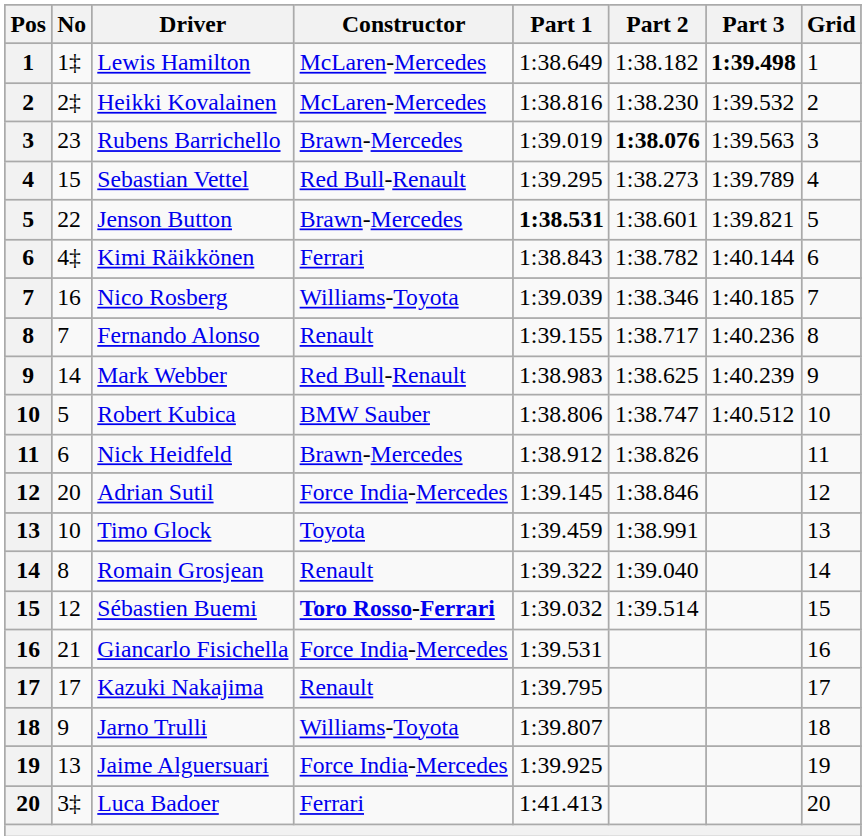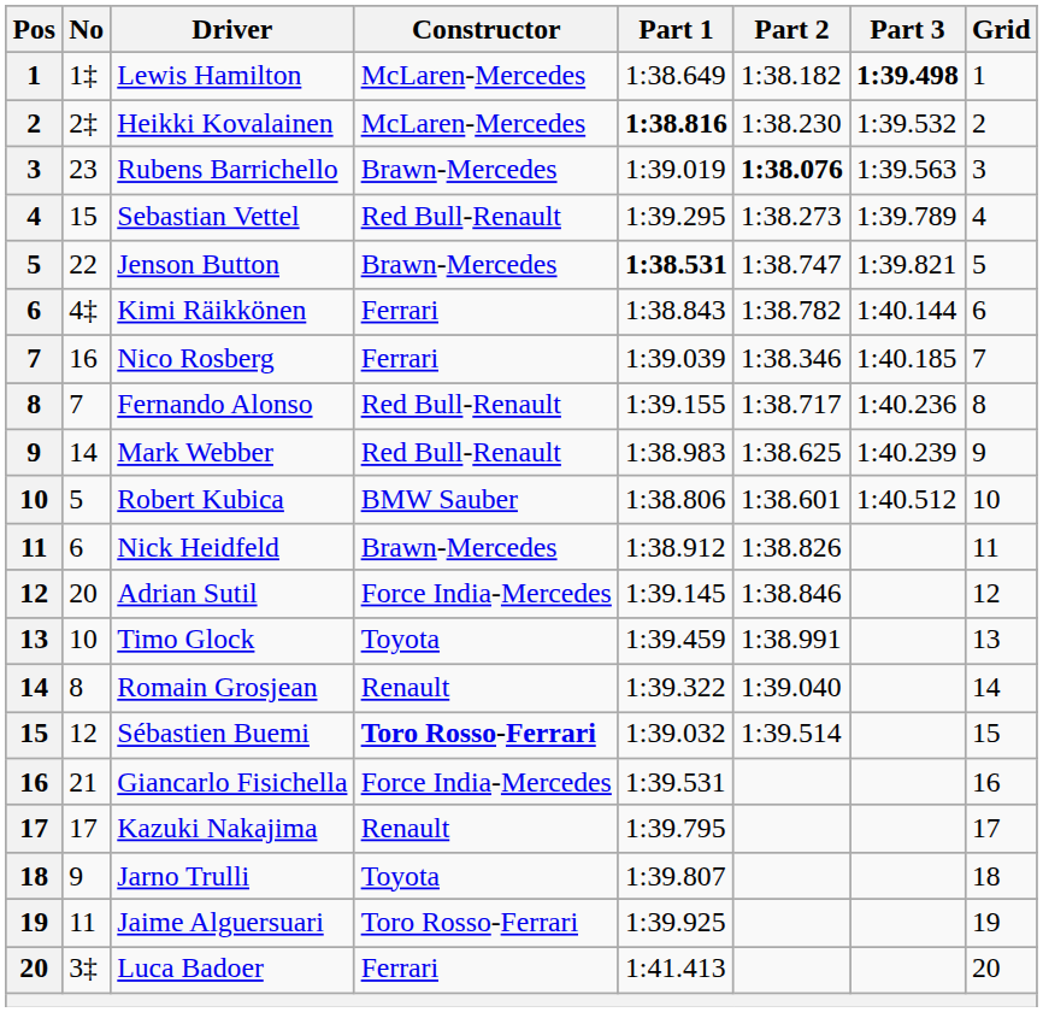 <table class="wikitable sortable" style="font-size: 85%">
 <tr>
 <th>Pos</th>
 <th>No</th>
 <th>Driver</th>
 <th>Constructor</th>
 <th>Part 1</th>
 <th>Part 2</th>
 <th>Part 3</th>
 <th>Grid</th>
 </tr>
 <tr>
 <th>1</th>
 <td>1‡</td>
 <td> <a href='#'>Lewis Hamilton</a></td>
 <td><a href='#'>McLaren</a>-<a href='#'>Mercedes</a></td>
 <td>1:38.649</td>
 <td>1:38.182</td>
 <td><strong>1:39.498</strong></td>
 <td>1</td>
 </tr>
 <tr>
 <th>2</th>
 <td>2‡</td>
 <td> <a href='#'>Heikki Kovalainen</a></td>
 <td><a href='#'>McLaren</a>-<a href='#'>Mercedes</a></td>
-<td>1:38.816</td>
+<td><strong>1:38.816</strong></td>
 <td>1:38.230</td>
 <td>1:39.532</td>
 <td>2</td>
 </tr>
 <tr>
 <th>3</th>
 <td>23</td>
 <td> <a href='#'>Rubens Barrichello</a></td>
 <td><a href='#'>Brawn</a>-<a href='#'>Mercedes</a></td>
 <td>1:39.019</td>
 <td><strong>1:38.076</strong></td>
 <td>1:39.563</td>
 <td>3</td>
 </tr>
 <tr>
 <th>4</th>
 <td>15</td>
 <td> <a href='#'>Sebastian Vettel</a></td>
 <td><a href='#'>Red Bull</a>-<a href='#'>Renault</a></td>
 <td>1:39.295</td>
 <td>1:38.273</td>
 <td>1:39.789</td>
 <td>4</td>
 </tr>
 <tr>
 <th>5</th>
 <td>22</td>
 <td> <a href='#'>Jenson Button</a></td>
 <td><a href='#'>Brawn</a>-<a href='#'>Mercedes</a></td>
 <td><strong>1:38.531</strong></td>
-<td>1:38.601</td>
+<td>1:38.747</td>
 <td>1:39.821</td>
 <td>5</td>
 </tr>
 <tr>
 <th>6</th>
 <td>4‡</td>
 <td> <a href='#'>Kimi Räikkönen</a></td>
 <td><a href='#'>Ferrari</a></td>
 <td>1:38.843</td>
 <td>1:38.782</td>
 <td>1:40.144</td>
 <td>6</td>
 </tr>
 <tr>
 <th>7</th>
 <td>16</td>
 <td> <a href='#'>Nico Rosberg</a></td>
-<td><a href='#'>Williams</a>-<a href='#'>Toyota</a></td>
+<td><a href='#'>Ferrari</a></td>
 <td>1:39.039</td>
 <td>1:38.346</td>
 <td>1:40.185</td>
 <td>7</td>
 </tr>
 <tr>
 <th>8</th>
 <td>7</td>
 <td> <a href='#'>Fernando Alonso</a></td>
-<td><a href='#'>Renault</a></td>
+<td><a href='#'>Red Bull</a>-<a href='#'>Renault</a></td>
 <td>1:39.155</td>
 <td>1:38.717</td>
 <td>1:40.236</td>
 <td>8</td>
 </tr>
 <tr>
 <th>9</th>
 <td>14</td>
 <td> <a href='#'>Mark Webber</a></td>
 <td><a href='#'>Red Bull</a>-<a href='#'>Renault</a></td>
 <td>1:38.983</td>
 <td>1:38.625</td>
 <td>1:40.239</td>
 <td>9</td>
 </tr>
 <tr>
 <th>10</th>
 <td>5</td>
 <td> <a href='#'>Robert Kubica</a></td>
 <td><a href='#'>BMW Sauber</a></td>
 <td>1:38.806</td>
-<td>1:38.747</td>
+<td>1:38.601</td>
 <td>1:40.512</td>
 <td>10</td>
 </tr>
 <tr>
 <th>11</th>
 <td>6</td>
 <td> <a href='#'>Nick Heidfeld</a></td>
 <td><a href='#'>Brawn</a>-<a href='#'>Mercedes</a></td>
 <td>1:38.912</td>
 <td>1:38.826</td>
 <td></td>
 <td>11</td>
 </tr>
 <tr>
 <th>12</th>
 <td>20</td>
 <td> <a href='#'>Adrian Sutil</a></td>
 <td><a href='#'>Force India</a>-<a href='#'>Mercedes</a></td>
 <td>1:39.145</td>
 <td>1:38.846</td>
 <td></td>
 <td>12</td>
 </tr>
 <tr>
 <th>13</th>
 <td>10</td>
 <td> <a href='#'>Timo Glock</a></td>
 <td><a href='#'>Toyota</a></td>
 <td>1:39.459</td>
 <td>1:38.991</td>
 <td></td>
 <td>13</td>
 </tr>
 <tr>
 <th>14</th>
 <td>8</td>
 <td> <a href='#'>Romain Grosjean</a></td>
 <td><a href='#'>Renault</a></td>
 <td>1:39.322</td>
 <td>1:39.040</td>
 <td></td>
 <td>14</td>
 </tr>
 <tr>
 <th>15</th>
 <td>12</td>
 <td> <a href='#'>Sébastien Buemi</a></td>
 <td><strong><a href='#'>Toro Rosso</a>-<a href='#'>Ferrari</a></strong></td>
 <td>1:39.032</td>
 <td>1:39.514</td>
 <td></td>
 <td>15</td>
 </tr>
 <tr>
 <th>16</th>
 <td>21</td>
 <td> <a href='#'>Giancarlo Fisichella</a></td>
 <td><a href='#'>Force India</a>-<a href='#'>Mercedes</a></td>
 <td>1:39.531</td>
 <td></td>
 <td></td>
 <td>16</td>
 </tr>
 <tr>
 <th>17</th>
 <td>17</td>
 <td> <a href='#'>Kazuki Nakajima</a></td>
 <td><a href='#'>Renault</a></td>
 <td>1:39.795</td>
 <td></td>
 <td></td>
 <td>17</td>
 </tr>
 <tr>
 <th>18</th>
 <td>9</td>
 <td> <a href='#'>Jarno Trulli</a></td>
-<td><a href='#'>Williams</a>-<a href='#'>Toyota</a></td>
+<td><a href='#'>Toyota</a></td>
 <td>1:39.807</td>
 <td></td>
 <td></td>
 <td>18</td>
 </tr>
 <tr>
 <th>19</th>
-<td>13</td>
+<td>11</td>
 <td> <a href='#'>Jaime Alguersuari</a></td>
-<td><a href='#'>Force India</a>-<a href='#'>Mercedes</a></td>
+<td><a href='#'>Toro Rosso</a>-<a href='#'>Ferrari</a></td>
 <td>1:39.925</td>
 <td></td>
 <td></td>
 <td>19</td>
 </tr>
 <tr>
 <th>20</th>
 <td>3‡</td>
 <td> <a href='#'>Luca Badoer</a></td>
 <td><a href='#'>Ferrari</a></td>
 <td>1:41.413</td>
 <td></td>
 <td></td>
 <td>20</td>
 </tr>
 <tr>
 <th colspan="8"></th>
 </tr>
 </table>
